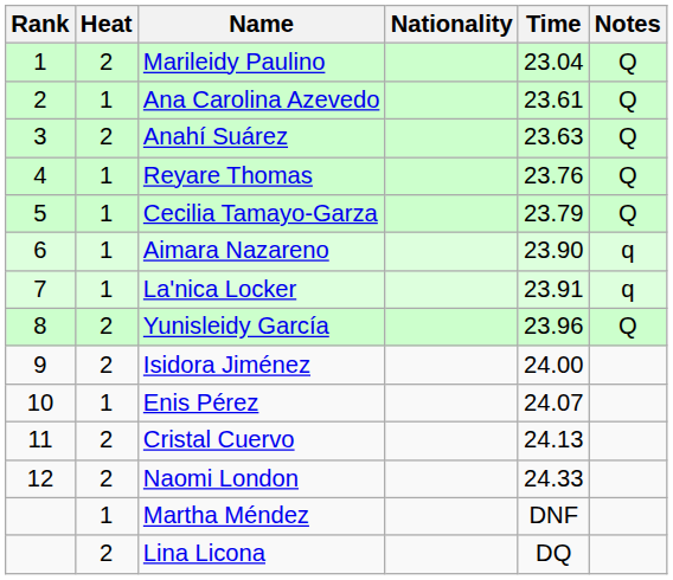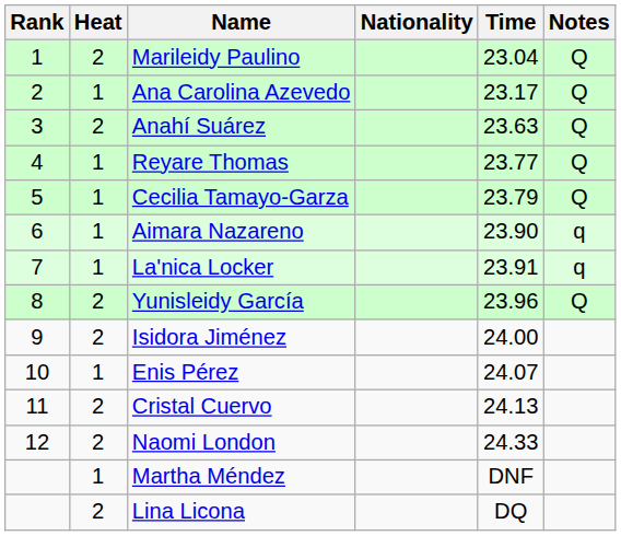 <table class="wikitable sortable" style="text-align:center">
 <tr>
 <th>Rank</th>
 <th>Heat</th>
 <th>Name</th>
 <th>Nationality</th>
 <th>Time</th>
 <th>Notes</th>
 </tr>
 <tr bgcolor=ccffcc>
 <td>1</td>
 <td>2</td>
 <td align=left><a href='#'>Marileidy Paulino</a></td>
 <td align=left></td>
 <td>23.04</td>
 <td>Q</td>
 </tr>
 <tr bgcolor=ccffcc>
 <td>2</td>
 <td>1</td>
 <td align=left><a href='#'>Ana Carolina Azevedo</a></td>
 <td align=left></td>
-<td>23.61</td>
+<td>23.17</td>
 <td>Q</td>
 </tr>
 <tr bgcolor=ccffcc>
 <td>3</td>
 <td>2</td>
 <td align=left><a href='#'>Anahí Suárez</a></td>
 <td align=left></td>
 <td>23.63</td>
 <td>Q</td>
 </tr>
 <tr bgcolor=ccffcc>
 <td>4</td>
 <td>1</td>
 <td align=left><a href='#'>Reyare Thomas</a></td>
 <td align=left></td>
-<td>23.76</td>
+<td>23.77</td>
 <td>Q</td>
 </tr>
 <tr bgcolor=ccffcc>
 <td>5</td>
 <td>1</td>
 <td align=left><a href='#'>Cecilia Tamayo-Garza</a></td>
 <td align=left></td>
 <td>23.79</td>
 <td>Q</td>
 </tr>
 <tr bgcolor=ddffdd>
 <td>6</td>
 <td>1</td>
 <td align=left><a href='#'>Aimara Nazareno</a></td>
 <td align=left></td>
 <td>23.90</td>
 <td>q</td>
 </tr>
 <tr bgcolor=ddffdd>
 <td>7</td>
 <td>1</td>
 <td align=left><a href='#'>La'nica Locker</a></td>
 <td align=left></td>
 <td>23.91</td>
 <td>q</td>
 </tr>
 <tr bgcolor=ccffcc>
 <td>8</td>
 <td>2</td>
 <td align=left><a href='#'>Yunisleidy García</a></td>
 <td align=left></td>
 <td>23.96</td>
 <td>Q</td>
 </tr>
 <tr>
 <td>9</td>
 <td>2</td>
 <td align=left><a href='#'>Isidora Jiménez</a></td>
 <td align=left></td>
 <td>24.00</td>
 <td></td>
 </tr>
 <tr>
 <td>10</td>
 <td>1</td>
 <td align=left><a href='#'>Enis Pérez</a></td>
 <td align=left></td>
 <td>24.07</td>
 <td></td>
 </tr>
 <tr>
 <td>11</td>
 <td>2</td>
 <td align=left><a href='#'>Cristal Cuervo</a></td>
 <td align=left></td>
 <td>24.13</td>
 <td></td>
 </tr>
 <tr>
 <td>12</td>
 <td>2</td>
 <td align=left><a href='#'>Naomi London</a></td>
 <td align=left></td>
 <td>24.33</td>
 <td></td>
 </tr>
 <tr>
 <td></td>
 <td>1</td>
 <td align=left><a href='#'>Martha Méndez</a></td>
 <td align=left></td>
 <td>DNF</td>
 <td></td>
 </tr>
 <tr>
 <td></td>
 <td>2</td>
 <td align=left><a href='#'>Lina Licona</a></td>
 <td align=left></td>
 <td>DQ</td>
 <td></td>
 </tr>
 </table>
